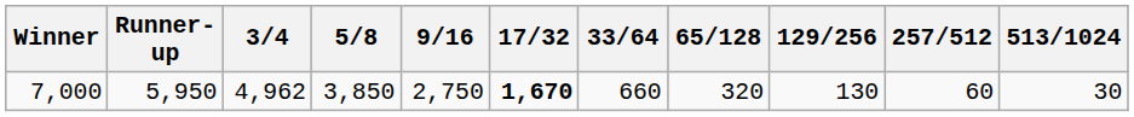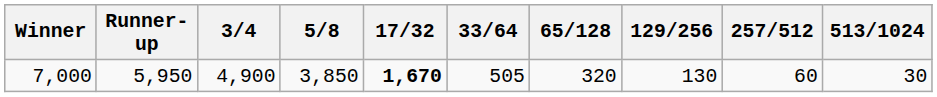 <table class="wikitable">
 <tr>
 <th width=75>Winner</th>
 <th width=75>Runner-up</th>
 <th width=75>3/4</th>
 <th width=75>5/8</th>
-<th width=75>9/16</th>
 <th width=75>17/32</th>
 <th width=75>33/64</th>
 <th width=75>65/128</th>
 <th width=75>129/256</th>
 <th width=75>257/512</th>
 <th width=75>513/1024</th>
 </tr>
 <tr>
 <td align=right>7,000</td>
 <td align=right>5,950</td>
-<td align=right>4,962</td>
+<td align=right>4,900</td>
 <td align=right>3,850</td>
-<td align=right>2,750</td>
 <td align=right><strong>1,670</strong></td>
-<td align=right>660</td>
+<td align=right>505</td>
 <td align=right>320</td>
 <td align=right>130</td>
 <td align=right>60</td>
 <td align=right>30</td>
 </tr>
 </table>
